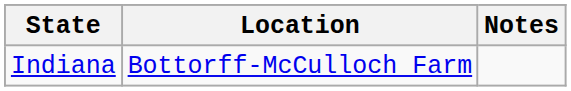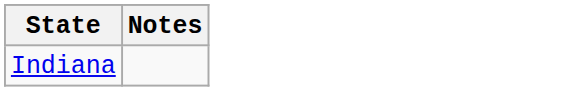 <table class="wikitable">
 <tr>
 <th>State</th>
-<th>Location</th>
 <th>Notes</th>
 </tr>
 <tr>
 <td><a href='#'>Indiana</a></td>
-<td><a href='#'>Bottorff-McCulloch Farm</a></td>
 <td></td>
 </tr>
 </table>
